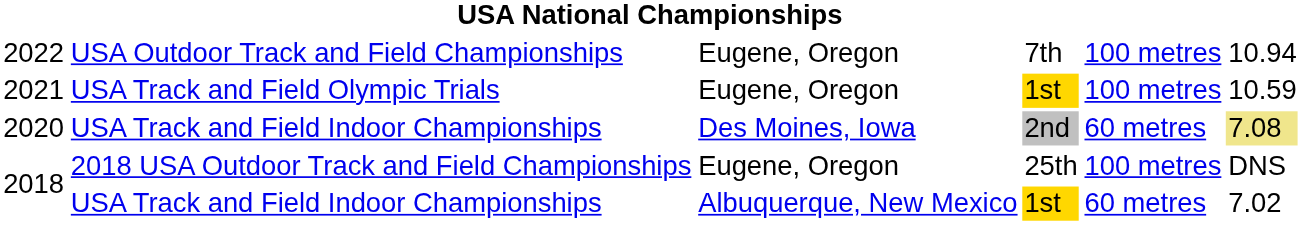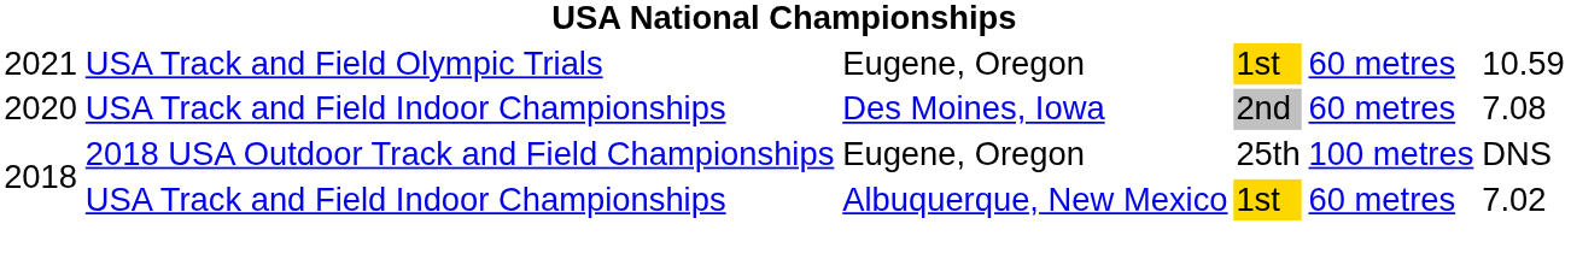 <table>
 <tr>
 <th colspan="6">USA National Championships</th>
-</tr>
-<tr>
-<td>2022</td>
-<td><a href='#'>USA Outdoor Track and Field Championships</a></td>
-<td>Eugene, Oregon</td>
-<td>7th</td>
-<td><a href='#'>100 metres</a></td>
-<td>10.94</td>
 </tr>
 <tr>
 <td>2021</td>
 <td><a href='#'>USA Track and Field Olympic Trials</a></td>
 <td>Eugene, Oregon</td>
 <td bgcolor=gold>1st</td>
-<td><a href='#'>100 metres</a></td>
+<td><a href='#'>60 metres</a></td>
 <td>10.59</td>
 </tr>
 <tr>
 <td>2020</td>
 <td><a href='#'>USA Track and Field Indoor Championships</a></td>
 <td rowspan=1><a href='#'>Des Moines, Iowa</a></td>
 <td bgcolor=silver>2nd</td>
 <td><a href='#'>60 metres</a></td>
-<td style="background: khaki;">7.08</td>
+<td>7.08</td>
 </tr>
 <tr>
 <td rowspan=2>2018</td>
 <td rowspan=1><a href='#'>2018 USA Outdoor Track and Field Championships</a></td>
 <td>Eugene, Oregon</td>
 <td>25th</td>
 <td><a href='#'>100 metres</a></td>
 <td>DNS</td>
 </tr>
 <tr>
 <td><a href='#'>USA Track and Field Indoor Championships</a></td>
 <td><a href='#'>Albuquerque, New Mexico</a></td>
 <td bgcolor=gold>1st</td>
 <td><a href='#'>60 metres</a></td>
 <td>7.02</td>
 </tr>
 </table>
